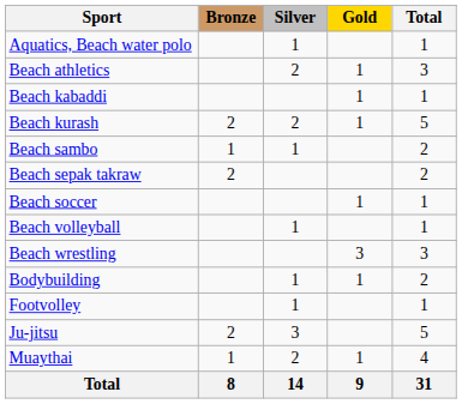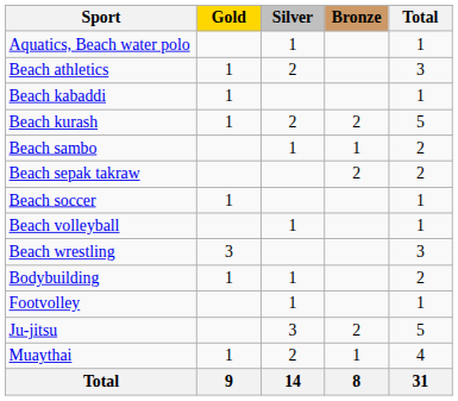 <table class="wikitable sortable" style="text-align:center;">
 <tr>
 <th width=180>Sport</th>
+<th scope="col" style="background:gold; width:55px;">Gold</th>
+<th scope="col" style="background:silver; width:55px;">Silver</th>
 <th scope="col" style="background:#cc9966; width:55px;">Bronze</th>
-<th scope="col" style="background:silver; width:55px;">Silver</th>
-<th scope="col" style="background:gold; width:55px;">Gold</th>
 <th width=55>Total</th>
 </tr>
 <tr>
 <td align=left><a href='#'>Aquatics, Beach water polo</a></td>
 <td></td>
 <td>1</td>
 <td></td>
 <td>1</td>
 </tr>
 <tr>
 <td align=left><a href='#'>Beach athletics</a></td>
+<td>1</td>
+<td>2</td>
 <td></td>
-<td>2</td>
-<td>1</td>
 <td>3</td>
 </tr>
 <tr>
 <td align=left><a href='#'>Beach kabaddi</a></td>
+<td>1</td>
 <td></td>
 <td></td>
-<td>1</td>
 <td>1</td>
 </tr>
 <tr>
 <td align=left><a href='#'>Beach kurash</a></td>
+<td>1</td>
 <td>2</td>
 <td>2</td>
-<td>1</td>
 <td>5</td>
 </tr>
 <tr>
 <td align=left><a href='#'>Beach sambo</a></td>
+<td></td>
 <td>1</td>
 <td>1</td>
-<td></td>
 <td>2</td>
 </tr>
 <tr>
 <td align=left><a href='#'>Beach sepak takraw</a></td>
-<td>2</td>
 <td></td>
 <td></td>
+<td>2</td>
 <td>2</td>
 </tr>
 <tr>
 <td align=left><a href='#'>Beach soccer</a></td>
+<td>1</td>
 <td></td>
 <td></td>
-<td>1</td>
 <td>1</td>
 </tr>
 <tr>
 <td align=left><a href='#'>Beach volleyball</a></td>
 <td></td>
 <td>1</td>
 <td></td>
 <td>1</td>
 </tr>
 <tr>
 <td align=left><a href='#'>Beach wrestling</a></td>
+<td>3</td>
 <td></td>
 <td></td>
-<td>3</td>
 <td>3</td>
 </tr>
 <tr>
 <td align=left><a href='#'>Bodybuilding</a></td>
-<td></td>
 <td>1</td>
 <td>1</td>
+<td></td>
 <td>2</td>
 </tr>
 <tr>
 <td align=left><a href='#'>Footvolley</a></td>
 <td></td>
 <td>1</td>
 <td></td>
 <td>1</td>
 </tr>
 <tr>
 <td align=left><a href='#'>Ju-jitsu</a></td>
+<td></td>
+<td>3</td>
 <td>2</td>
-<td>3</td>
-<td></td>
 <td>5</td>
 </tr>
 <tr>
 <td align=left><a href='#'>Muaythai</a></td>
 <td>1</td>
 <td>2</td>
 <td>1</td>
 <td>4</td>
 </tr>
 <tr class="sortbottom">
 <th>Total</th>
+<th>9</th>
+<th>14</th>
 <th>8</th>
-<th>14</th>
-<th>9</th>
 <th>31</th>
 </tr>
 </table>
